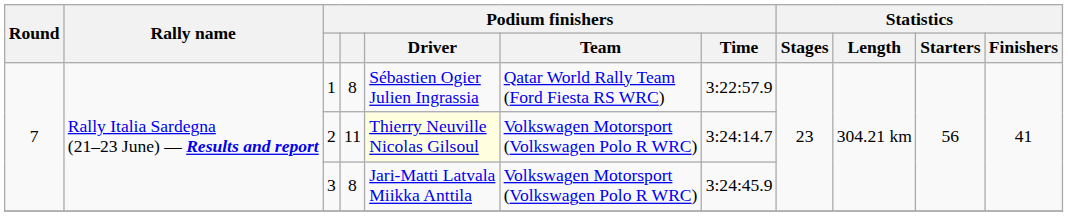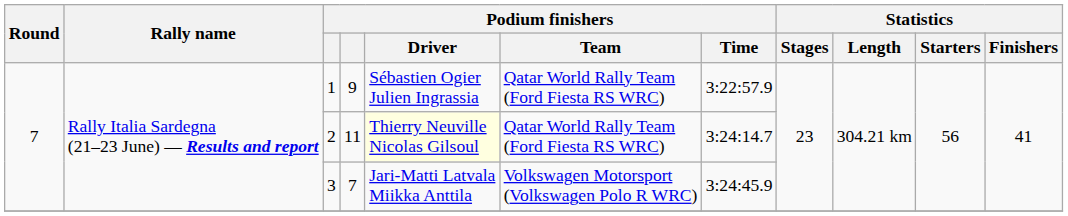 <table class="wikitable" width=90% style="font-size:85%;">
 <tr>
 <th rowspan=2>Round</th>
 <th style="width:22em" rowspan=2>Rally name</th>
 <th colspan=5>Podium finishers</th>
 <th colspan=4>Statistics</th>
 </tr>
 <tr>
 <th></th>
 <th></th>
 <th>Driver</th>
 <th>Team</th>
 <th>Time</th>
 <th>Stages</th>
 <th>Length</th>
 <th>Starters</th>
 <th>Finishers</th>
 </tr>
 <tr>
 <td rowspan=3 align=center>7</td>
 <td rowspan=3 nowrap> <a href='#'>Rally Italia Sardegna</a><br>(21–23 June) — <strong><em><a href='#'>Results and report</a></em></strong></td>
 <td align=center>1</td>
-<td align=center>8</td>
+<td align=center>9</td>
 <td nowrap> <a href='#'>Sébastien Ogier</a><br> <a href='#'>Julien Ingrassia</a></td>
 <td nowrap> <a href='#'>Qatar World Rally Team</a><br> (<a href='#'>Ford Fiesta RS WRC</a>)</td>
 <td align=center>3:22:57.9</td>
 <td rowspan=3 align=center>23</td>
 <td rowspan=3 align=center>304.21 km</td>
 <td rowspan=3 align=center>56</td>
 <td rowspan=3 align=center>41</td>
 </tr>
 <tr>
 <td align=center>2</td>
 <td align=center>11</td>
 <td nowrap style="background: lightyellow;"> <a href='#'>Thierry Neuville</a><br> <a href='#'>Nicolas Gilsoul</a></td>
-<td nowrap> <a href='#'>Volkswagen Motorsport</a><br> (<a href='#'>Volkswagen Polo R WRC</a>)</td>
+<td nowrap> <a href='#'>Qatar World Rally Team</a><br> (<a href='#'>Ford Fiesta RS WRC</a>)</td>
 <td align=center>3:24:14.7</td>
 </tr>
 <tr>
 <td align=center>3</td>
-<td align=center>8</td>
+<td align=center>7</td>
 <td nowrap> <a href='#'>Jari-Matti Latvala</a><br> <a href='#'>Miikka Anttila</a></td>
 <td nowrap> <a href='#'>Volkswagen Motorsport</a><br> (<a href='#'>Volkswagen Polo R WRC</a>)</td>
 <td align=center>3:24:45.9</td>
 </tr>
 <tr>
 </tr>
 </table>
